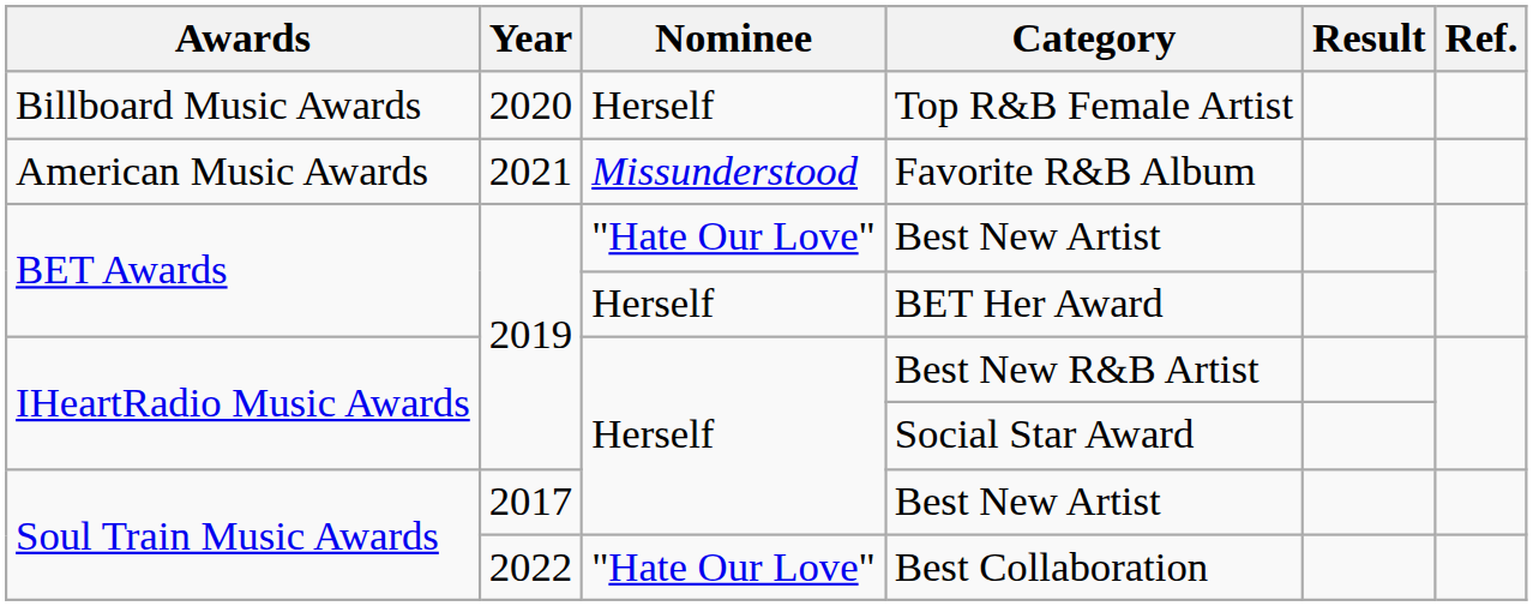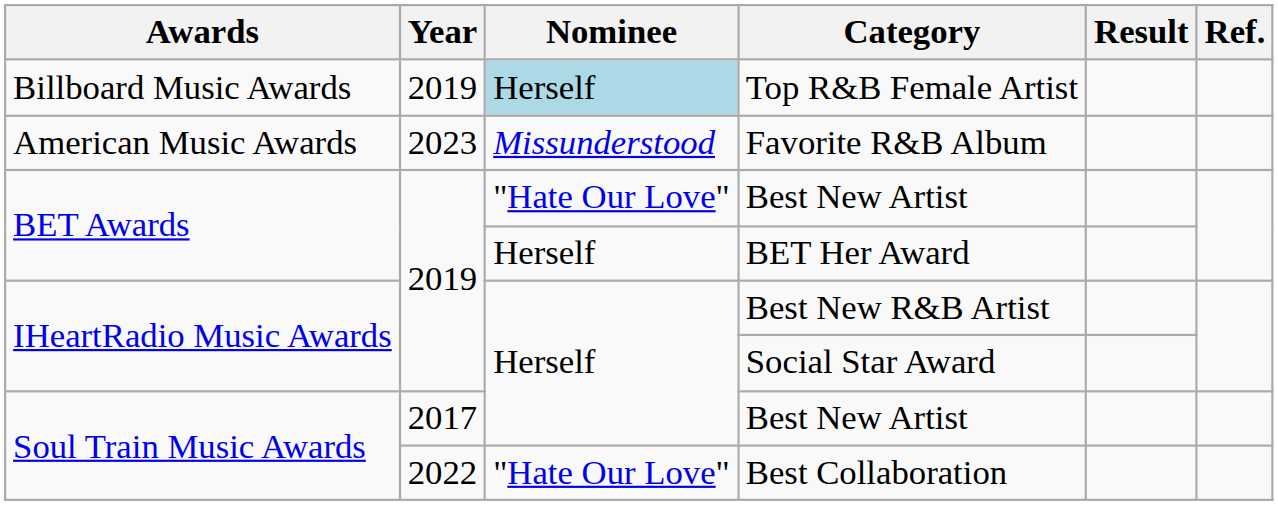 <table class="wikitable sortable">
 <tr>
 <th>Awards</th>
 <th>Year</th>
 <th>Nominee</th>
 <th>Category</th>
 <th>Result</th>
 <th>Ref.</th>
 </tr>
 <tr>
 <td>Billboard Music Awards</td>
-<td>2020</td>
-<td>Herself</td>
+<td>2019</td>
+<td style="background: lightblue;">Herself</td>
 <td>Top R&B Female Artist</td>
 <td></td>
 <td></td>
 </tr>
 <tr>
 <td>American Music Awards</td>
-<td>2021</td>
+<td>2023</td>
 <td><em><a href='#'>Missunderstood</a></em></td>
 <td>Favorite R&B Album</td>
 <td></td>
 <td></td>
 </tr>
 <tr>
 <td rowspan="2"><a href='#'>BET Awards</a></td>
 <td rowspan="4">2019</td>
 <td>"<a href='#'>Hate Our Love</a>"</td>
 <td>Best New Artist</td>
 <td></td>
 <td rowspan="2"></td>
 </tr>
 <tr>
 <td>Herself</td>
 <td>BET Her Award</td>
 <td></td>
 </tr>
 <tr>
 <td rowspan="2"><a href='#'>IHeartRadio Music Awards</a></td>
 <td rowspan="3">Herself</td>
 <td>Best New R&B Artist</td>
 <td></td>
 <td rowspan="2"></td>
 </tr>
 <tr>
 <td>Social Star Award</td>
 <td></td>
 </tr>
 <tr>
 <td rowspan="2"><a href='#'>Soul Train Music Awards</a></td>
 <td>2017</td>
 <td>Best New Artist</td>
 <td></td>
 <td></td>
 </tr>
 <tr>
 <td>2022</td>
 <td>"<a href='#'>Hate Our Love</a>"</td>
 <td>Best Collaboration</td>
 <td></td>
 <td></td>
 </tr>
 </table>
